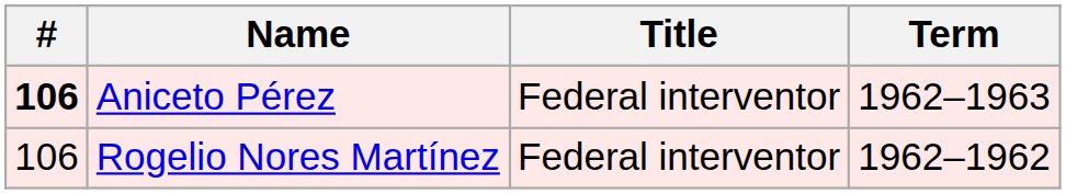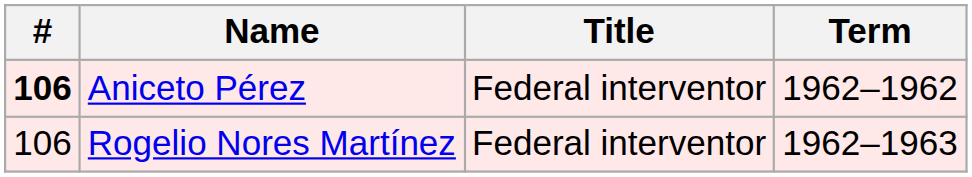 <table class="wikitable">
 <tr>
 <th>#</th>
 <th>Name</th>
 <th>Title</th>
 <th>Term</th>
 </tr>
 <tr bgcolor=#FFE8E8>
 <td><strong>106</strong></td>
 <td><a href='#'>Aniceto Pérez</a></td>
 <td>Federal interventor</td>
-<td>1962–1963</td>
+<td>1962–1962</td>
 </tr>
 <tr bgcolor=#FFE8E8>
 <td>106</td>
 <td><a href='#'>Rogelio Nores Martínez</a></td>
 <td>Federal interventor</td>
-<td>1962–1962</td>
+<td>1962–1963</td>
 </tr>
 </table>
